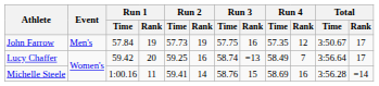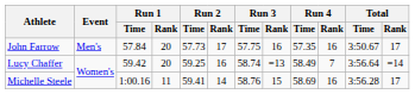 <table class="wikitable" style="font-size:90%">
 <tr>
 <th rowspan="2">Athlete</th>
 <th rowspan="2">Event</th>
 <th colspan="2">Run 1</th>
 <th colspan="2">Run 2</th>
 <th colspan="2">Run 3</th>
 <th colspan="2">Run 4</th>
 <th colspan="2">Total</th>
 </tr>
 <tr style="font-size:95%">
 <th>Time</th>
 <th>Rank</th>
 <th>Time</th>
 <th>Rank</th>
 <th>Time</th>
 <th>Rank</th>
 <th>Time</th>
 <th>Rank</th>
 <th>Time</th>
 <th>Rank</th>
 </tr>
 <tr align=center>
 <td align=left><a href='#'>John Farrow</a></td>
 <td align=left><a href='#'>Men's</a></td>
 <td>57.84</td>
-<td>19</td>
+<td>20</td>
 <td>57.73</td>
-<td>19</td>
+<td>17</td>
 <td>57.75</td>
 <td>16</td>
 <td>57.35</td>
-<td>12</td>
+<td>16</td>
 <td>3:50.67</td>
 <td>17</td>
 </tr>
 <tr align=center>
 <td align=left><a href='#'>Lucy Chaffer</a></td>
 <td align=left rowspan=2><a href='#'>Women's</a></td>
 <td>59.42</td>
 <td>20</td>
 <td>59.25</td>
 <td>16</td>
 <td>58.74</td>
 <td>=13</td>
 <td>58.49</td>
 <td>7</td>
 <td>3:56.64</td>
-<td>17</td>
+<td>=14</td>
 </tr>
 <tr align=center>
 <td align=left><a href='#'>Michelle Steele</a></td>
 <td>1:00.16</td>
 <td>11</td>
 <td>59.41</td>
 <td>14</td>
 <td>58.76</td>
 <td>15</td>
 <td>58.69</td>
 <td>16</td>
 <td>3:56.28</td>
-<td>=14</td>
+<td>17</td>
 </tr>
 </table>
